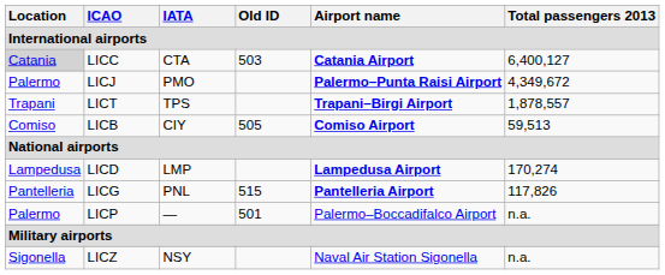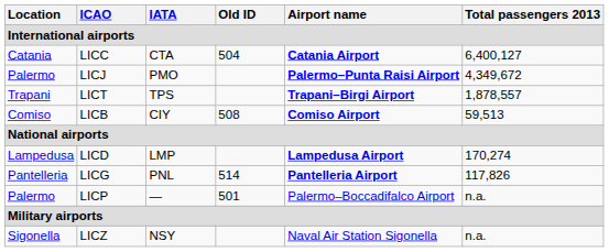 <table class="wikitable sortable">
 <tr valign=baseline>
 <th style="text-align:left;">Location</th>
 <th style="text-align:left; width:5em;"><a href='#'>ICAO</a></th>
 <th style="text-align:left; width:5em;"><a href='#'>IATA</a></th>
 <th style="text-align:left; width:5em;">Old ID</th>
 <th style="text-align:left;">Airport name</th>
 <th style="text-align:left;">Total passengers 2013</th>
 </tr>
 <tr class="sortbottom">
 <th colspan="6" style="text-align:left; background:#DDDDDD;">International airports</th>
 </tr>
 <tr valign=top>
-<td style="background: lightgrey;"><a href='#'>Catania</a></td>
+<td><a href='#'>Catania</a></td>
 <td>LICC</td>
 <td>CTA</td>
-<td>503</td>
+<td>504</td>
 <td><strong><a href='#'>Catania Airport</a></strong></td>
 <td>6,400,127</td>
 </tr>
 <tr valign=top>
 <td><a href='#'>Palermo</a></td>
 <td>LICJ</td>
 <td>PMO</td>
 <td></td>
 <td><strong><a href='#'>Palermo–Punta Raisi Airport</a></strong></td>
 <td>4,349,672</td>
 </tr>
 <tr valign=top>
 <td><a href='#'>Trapani</a></td>
 <td>LICT</td>
 <td>TPS</td>
 <td></td>
 <td><strong><a href='#'>Trapani–Birgi Airport</a></strong></td>
 <td>1,878,557</td>
 </tr>
 <tr valign=top>
 <td><a href='#'>Comiso</a></td>
 <td>LICB</td>
 <td>CIY</td>
-<td>505</td>
+<td>508</td>
 <td><strong><a href='#'>Comiso Airport</a></strong></td>
 <td>59,513</td>
 </tr>
 <tr class="sortbottom">
 <th colspan="6" style="text-align:left; background:#DDDDDD;">National airports</th>
 </tr>
 <tr valign=top>
 <td><a href='#'>Lampedusa</a></td>
 <td>LICD</td>
 <td>LMP</td>
 <td></td>
 <td><strong><a href='#'>Lampedusa Airport</a></strong></td>
 <td>170,274</td>
 </tr>
 <tr valign=top>
 <td><a href='#'>Pantelleria</a></td>
 <td>LICG</td>
 <td>PNL</td>
-<td>515</td>
+<td>514</td>
 <td><strong><a href='#'>Pantelleria Airport</a></strong></td>
 <td>117,826</td>
 </tr>
 <tr valign=top>
 <td><a href='#'>Palermo</a></td>
 <td>LICP</td>
 <td>—</td>
 <td>501</td>
 <td><a href='#'>Palermo–Boccadifalco Airport</a></td>
 <td>n.a.</td>
 </tr>
 <tr class="sortbottom">
 <th colspan="6" style="text-align:left; background:#DDDDDD;">Military airports</th>
 </tr>
 <tr valign=top>
 <td><a href='#'>Sigonella</a></td>
 <td>LICZ</td>
 <td>NSY</td>
 <td></td>
 <td><a href='#'>Naval Air Station Sigonella</a></td>
 <td>n.a.</td>
 </tr>
 </table>
